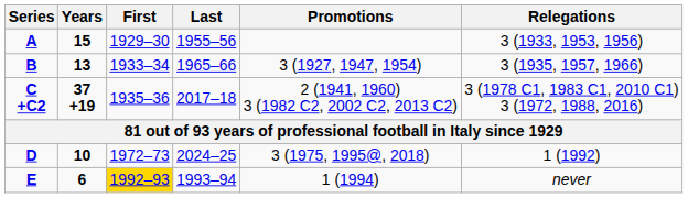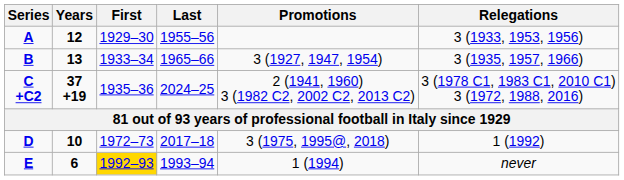 <table class="wikitable sortable" style="font-size:100%; text-align: center;">
 <tr>
 <th>Series</th>
 <th>Years</th>
 <th>First</th>
 <th>Last</th>
 <th>Promotions</th>
 <th>Relegations</th>
 </tr>
 <tr>
 <td align="center"><strong><a href='#'>A</a></strong></td>
-<td><strong>15</strong></td>
+<td><strong>12</strong></td>
 <td><a href='#'>1929–30</a></td>
 <td><a href='#'>1955–56</a></td>
 <td></td>
 <td> 3 (<a href='#'>1933</a>, <a href='#'>1953</a>, <a href='#'>1956</a>)</td>
 </tr>
 <tr>
 <td align="center"><strong><a href='#'>B</a></strong></td>
 <td><strong>13</strong></td>
 <td><a href='#'>1933–34</a></td>
 <td><a href='#'>1965–66</a></td>
 <td> 3 (<a href='#'>1927</a>, <a href='#'>1947</a>, <a href='#'>1954</a>)</td>
 <td> 3 (<a href='#'>1935</a>, <a href='#'>1957</a>, <a href='#'>1966</a>)</td>
 </tr>
 <tr>
 <td align="center"><strong><a href='#'>C</a></strong><br><strong><a href='#'>+C2</a></strong></td>
 <td><strong>37</strong><br><strong>+19</strong></td>
 <td><a href='#'>1935–36</a></td>
-<td><a href='#'>2017–18</a></td>
+<td><a href='#'>2024–25</a></td>
 <td> 2 (<a href='#'>1941</a>, <a href='#'>1960</a>)<br> 3 (<a href='#'>1982 C2</a>, <a href='#'>2002 C2</a>, <a href='#'>2013 C2</a>)</td>
 <td> 3 (<a href='#'>1978 C1</a>, <a href='#'>1983 C1</a>, <a href='#'>2010 C1</a>)<br>  3 (<a href='#'>1972</a>, <a href='#'>1988</a>, <a href='#'>2016</a>)</td>
 </tr>
 <tr>
 <th colspan="6">81 out of 93 years of professional football in Italy since 1929</th>
 </tr>
 <tr>
 <td align="center"><strong><a href='#'>D</a></strong></td>
 <td><strong>10</strong></td>
 <td><a href='#'>1972–73</a></td>
-<td><a href='#'>2024–25</a></td>
+<td><a href='#'>2017–18</a></td>
 <td> 3 (<a href='#'>1975</a>, <a href='#'>1995@</a>, <a href='#'>2018</a>)</td>
 <td> 1 (<a href='#'>1992</a>)</td>
 </tr>
 <tr>
 <td align="center"><strong><a href='#'>E</a></strong></td>
 <td><strong>6</strong></td>
 <td style="background: gold;"><a href='#'>1992–93</a></td>
 <td><a href='#'>1993–94</a></td>
 <td> 1 (<a href='#'>1994</a>)</td>
 <td><em>never</em></td>
 </tr>
 </table>
